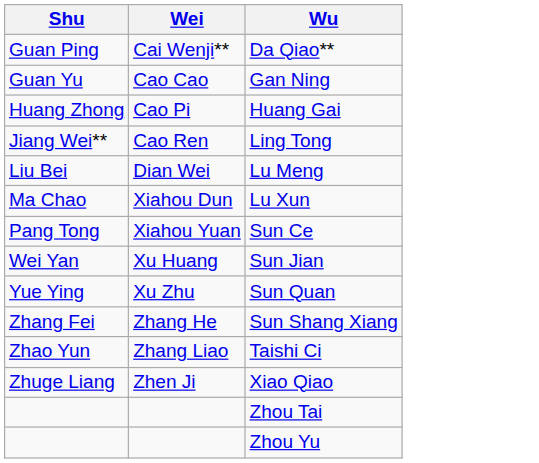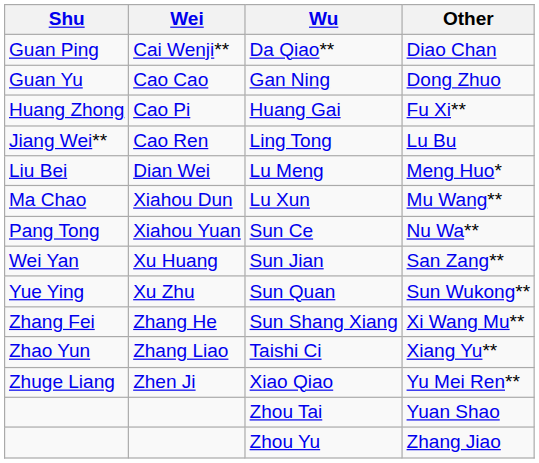 <table class="wikitable sortable">
 <tr>
 <th><a href='#'>Shu</a></th>
 <th><a href='#'>Wei</a></th>
 <th><a href='#'>Wu</a></th>
+<th>Other</th>
 </tr>
 <tr>
 <td><a href='#'>Guan Ping</a></td>
 <td><a href='#'>Cai Wenji</a>**</td>
 <td><a href='#'>Da Qiao</a>**</td>
+<td><a href='#'>Diao Chan</a></td>
 </tr>
 <tr>
 <td><a href='#'>Guan Yu</a></td>
 <td><a href='#'>Cao Cao</a></td>
 <td><a href='#'>Gan Ning</a></td>
+<td><a href='#'>Dong Zhuo</a></td>
 </tr>
 <tr>
 <td><a href='#'>Huang Zhong</a></td>
 <td><a href='#'>Cao Pi</a></td>
 <td><a href='#'>Huang Gai</a></td>
+<td><a href='#'>Fu Xi</a>**</td>
 </tr>
 <tr>
 <td><a href='#'>Jiang Wei</a>**</td>
 <td><a href='#'>Cao Ren</a></td>
 <td><a href='#'>Ling Tong</a></td>
+<td><a href='#'>Lu Bu</a></td>
 </tr>
 <tr>
 <td><a href='#'>Liu Bei</a></td>
 <td><a href='#'>Dian Wei</a></td>
 <td><a href='#'>Lu Meng</a></td>
+<td><a href='#'>Meng Huo</a>*</td>
 </tr>
 <tr>
 <td><a href='#'>Ma Chao</a></td>
 <td><a href='#'>Xiahou Dun</a></td>
 <td><a href='#'>Lu Xun</a></td>
+<td><a href='#'>Mu Wang</a>**</td>
 </tr>
 <tr>
 <td><a href='#'>Pang Tong</a></td>
 <td><a href='#'>Xiahou Yuan</a></td>
 <td><a href='#'>Sun Ce</a></td>
+<td><a href='#'>Nu Wa</a>**</td>
 </tr>
 <tr>
 <td><a href='#'>Wei Yan</a></td>
 <td><a href='#'>Xu Huang</a></td>
 <td><a href='#'>Sun Jian</a></td>
+<td><a href='#'>San Zang</a>**</td>
 </tr>
 <tr>
 <td><a href='#'>Yue Ying</a></td>
 <td><a href='#'>Xu Zhu</a></td>
 <td><a href='#'>Sun Quan</a></td>
+<td><a href='#'>Sun Wukong</a>**</td>
 </tr>
 <tr>
 <td><a href='#'>Zhang Fei</a></td>
 <td><a href='#'>Zhang He</a></td>
 <td><a href='#'>Sun Shang Xiang</a></td>
+<td><a href='#'>Xi Wang Mu</a>**</td>
 </tr>
 <tr>
 <td><a href='#'>Zhao Yun</a></td>
 <td><a href='#'>Zhang Liao</a></td>
 <td><a href='#'>Taishi Ci</a></td>
+<td><a href='#'>Xiang Yu</a>**</td>
 </tr>
 <tr>
 <td><a href='#'>Zhuge Liang</a></td>
 <td><a href='#'>Zhen Ji</a></td>
 <td><a href='#'>Xiao Qiao</a></td>
+<td><a href='#'>Yu Mei Ren</a>**</td>
 </tr>
 <tr>
 <td></td>
 <td></td>
 <td><a href='#'>Zhou Tai</a></td>
+<td><a href='#'>Yuan Shao</a></td>
 </tr>
 <tr>
 <td></td>
 <td></td>
 <td><a href='#'>Zhou Yu</a></td>
+<td><a href='#'>Zhang Jiao</a></td>
 </tr>
 </table>
